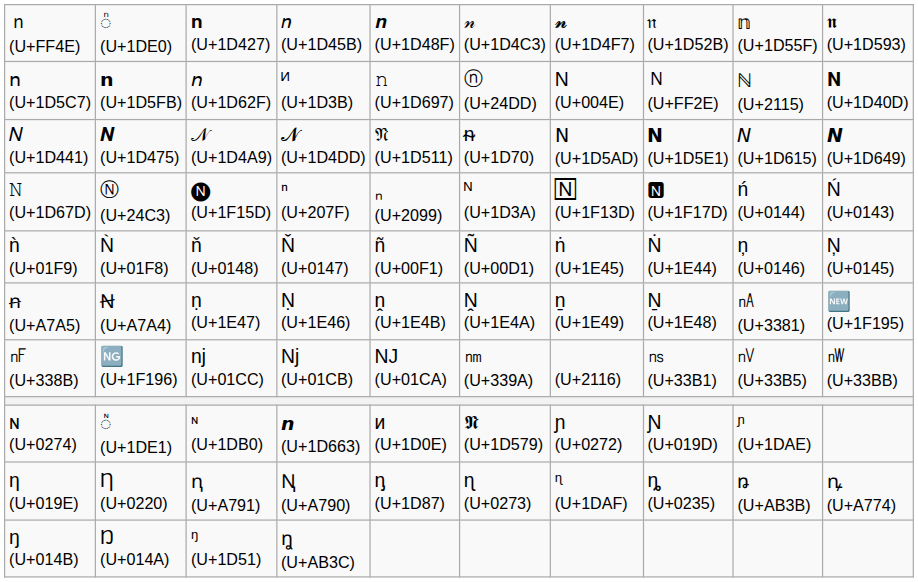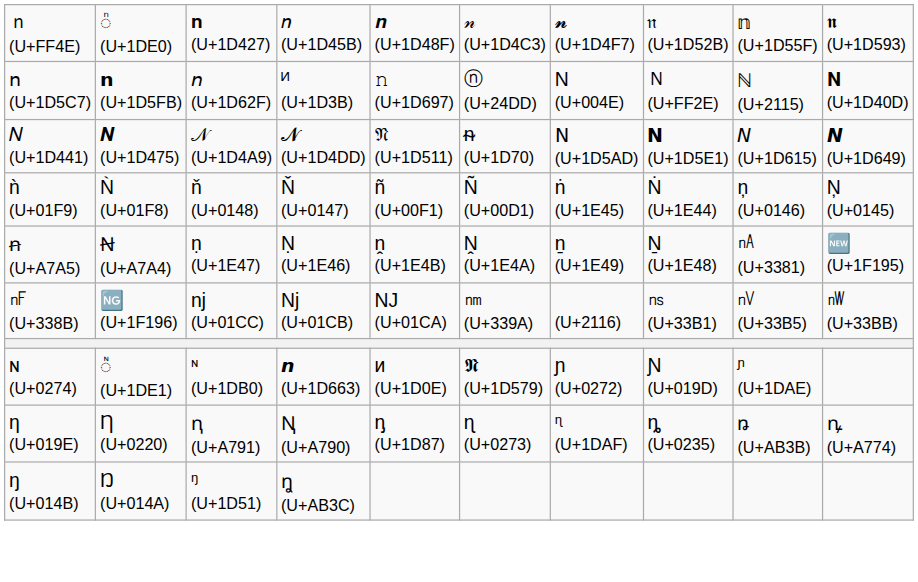 <table class="wikitable">
 <tr>
 <td>ｎ <br><small>(U+FF4E)</small></td>
 <td>◌ᷠ <br><small>(U+1DE0)</small></td>
 <td>𝐧 <br><small>(U+1D427)</small></td>
 <td>𝑛 <br><small>(U+1D45B)</small></td>
 <td>𝒏 <br><small>(U+1D48F)</small></td>
 <td>𝓃 <br><small>(U+1D4C3)</small></td>
 <td>𝓷 <br><small>(U+1D4F7)</small></td>
 <td>𝔫 <br><small>(U+1D52B)</small></td>
 <td>𝕟 <br><small>(U+1D55F)</small></td>
 <td>𝖓 <br><small>(U+1D593)</small></td>
 </tr>
 <tr>
 <td>𝗇 <br><small>(U+1D5C7)</small></td>
 <td>𝗻 <br><small>(U+1D5FB)</small></td>
 <td>𝘯 <br><small>(U+1D62F)</small></td>
 <td>ᴻ <br><small>(U+1D3B)</small></td>
 <td>𝚗 <br><small>(U+1D697)</small></td>
 <td>ⓝ <br><small>(U+24DD)</small></td>
 <td>N <br><small>(U+004E)</small></td>
 <td>Ｎ <br><small>(U+FF2E)</small></td>
 <td>ℕ <br><small>(U+2115)</small></td>
 <td>𝐍 <br><small>(U+1D40D)</small></td>
 </tr>
 <tr>
 <td>𝑁 <br><small>(U+1D441)</small></td>
 <td>𝑵 <br><small>(U+1D475)</small></td>
 <td>𝒩 <br><small>(U+1D4A9)</small></td>
 <td>𝓝 <br><small>(U+1D4DD)</small></td>
 <td>𝔑 <br><small>(U+1D511)</small></td>
 <td>ᵰ <br><small>(U+1D70)</small></td>
 <td>𝖭 <br><small>(U+1D5AD)</small></td>
 <td>𝗡 <br><small>(U+1D5E1)</small></td>
 <td>𝘕 <br><small>(U+1D615)</small></td>
 <td>𝙉 <br><small>(U+1D649)</small></td>
-</tr>
-<tr>
-<td>𝙽 <br><small>(U+1D67D)</small></td>
-<td>Ⓝ <br><small>(U+24C3)</small></td>
-<td>🅝 <br><small>(U+1F15D)</small></td>
-<td>ⁿ <br><small>(U+207F)</small></td>
-<td>ₙ <br><small>(U+2099)</small></td>
-<td>ᴺ <br><small>(U+1D3A)</small></td>
-<td>🄽 <br><small>(U+1F13D)</small></td>
-<td>🅽 <br><small>(U+1F17D)</small></td>
-<td>ń <br><small>(U+0144)</small></td>
-<td>Ń <br><small>(U+0143)</small></td>
 </tr>
 <tr>
 <td>ǹ <br><small>(U+01F9)</small></td>
 <td>Ǹ <br><small>(U+01F8)</small></td>
 <td>ň <br><small>(U+0148)</small></td>
 <td>Ň <br><small>(U+0147)</small></td>
 <td>ñ <br><small>(U+00F1)</small></td>
 <td>Ñ <br><small>(U+00D1)</small></td>
 <td>ṅ <br><small>(U+1E45)</small></td>
 <td>Ṅ <br><small>(U+1E44)</small></td>
 <td>ņ <br><small>(U+0146)</small></td>
 <td>Ņ <br><small>(U+0145)</small></td>
 </tr>
 <tr>
 <td>ꞥ <br><small>(U+A7A5)</small></td>
 <td>Ꞥ <br><small>(U+A7A4)</small></td>
 <td>ṇ <br><small>(U+1E47)</small></td>
 <td>Ṇ <br><small>(U+1E46)</small></td>
 <td>ṋ <br><small>(U+1E4B)</small></td>
 <td>Ṋ <br><small>(U+1E4A)</small></td>
 <td>ṉ <br><small>(U+1E49)</small></td>
 <td>Ṉ <br><small>(U+1E48)</small></td>
 <td>㎁ <br><small>(U+3381)</small></td>
 <td>🆕 <br><small>(U+1F195)</small></td>
 </tr>
 <tr>
 <td>㎋ <br><small>(U+338B)</small></td>
 <td>🆖 <br><small>(U+1F196)</small></td>
 <td>ǌ <br><small>(U+01CC)</small></td>
 <td>ǋ <br><small>(U+01CB)</small></td>
 <td>Ǌ <br><small>(U+01CA)</small></td>
 <td>㎚ <br><small>(U+339A)</small></td>
 <td> <br><small>(U+2116)</small></td>
 <td>㎱ <br><small>(U+33B1)</small></td>
 <td>㎵ <br><small>(U+33B5)</small></td>
 <td>㎻ <br><small>(U+33BB)</small></td>
 </tr>
 <tr>
 <th colspan=10></th>
 </tr>
 <tr>
 <td>ɴ <br><small>(U+0274)</small></td>
 <td>◌ᷡ <br><small>(U+1DE1)</small></td>
 <td>ᶰ <br><small>(U+1DB0)</small></td>
 <td>𝙣 <br><small>(U+1D663)</small></td>
 <td>ᴎ <br><small>(U+1D0E)</small></td>
 <td>𝕹 <br><small>(U+1D579)</small></td>
 <td>ɲ <br><small>(U+0272)</small></td>
 <td>Ɲ <br><small>(U+019D)</small></td>
 <td>ᶮ <br><small>(U+1DAE)</small></td>
 <td></td>
 </tr>
 <tr>
 <td>ƞ <br><small>(U+019E)</small></td>
 <td>Ƞ <br><small>(U+0220)</small></td>
 <td>ꞑ <br><small>(U+A791)</small></td>
 <td>Ꞑ <br><small>(U+A790)</small></td>
 <td>ᶇ <br><small>(U+1D87)</small></td>
 <td>ɳ <br><small>(U+0273)</small></td>
 <td>ᶯ <br><small>(U+1DAF)</small></td>
 <td>ȵ <br><small>(U+0235)</small></td>
 <td>ꬻ <br><small>(U+AB3B)</small></td>
 <td>ꝴ <br><small>(U+A774)</small></td>
 </tr>
 <tr>
 <td>ŋ <br><small>(U+014B)</small></td>
 <td>Ŋ <br><small>(U+014A)</small></td>
 <td>ᵑ <br><small>(U+1D51)</small></td>
 <td>ꬼ <br><small>(U+AB3C)</small></td>
 <td></td>
 <td></td>
 <td></td>
 <td></td>
 <td></td>
 <td></td>
 </tr>
 </table>
